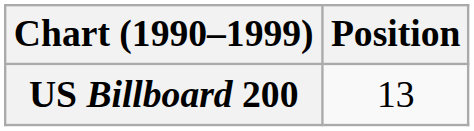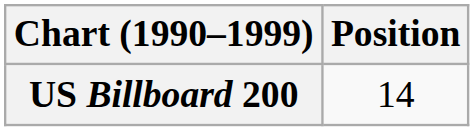 <table class="wikitable plainrowheaders">
 <tr>
 <th>Chart (1990–1999)</th>
 <th>Position</th>
 </tr>
 <tr>
 <th scope="row">US <em>Billboard</em> 200</th>
-<td style="text-align:center;">13</td>
+<td style="text-align:center;">14</td>
 </tr>
 </table>
